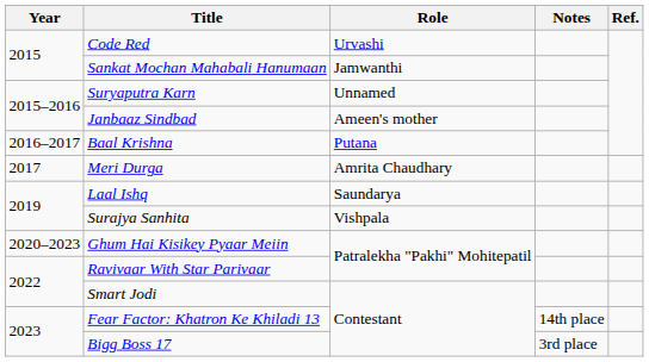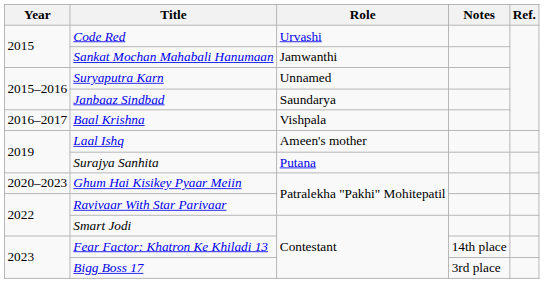 <table class="wikitable sortable">
 <tr>
 <th>Year</th>
 <th>Title</th>
 <th>Role</th>
 <th>Notes</th>
 <th>Ref.</th>
 </tr>
 <tr>
 <td rowspan="2">2015</td>
 <td><em><a href='#'>Code Red</a></em></td>
 <td><a href='#'>Urvashi</a></td>
 <td></td>
 <td rowspan="5"></td>
 </tr>
 <tr>
 <td><em><a href='#'>Sankat Mochan Mahabali Hanumaan</a></em></td>
 <td>Jamwanthi</td>
 <td></td>
 </tr>
 <tr>
 <td rowspan="2">2015–2016</td>
 <td><em><a href='#'>Suryaputra Karn</a></em></td>
 <td>Unnamed</td>
 <td></td>
 </tr>
 <tr>
 <td><em><a href='#'>Janbaaz Sindbad</a></em></td>
-<td>Ameen's mother</td>
+<td>Saundarya</td>
 <td></td>
 </tr>
 <tr>
 <td>2016–2017</td>
 <td><em><a href='#'>Baal Krishna</a></em></td>
-<td><a href='#'>Putana</a></td>
-<td></td>
-</tr>
-<tr>
-<td>2017</td>
-<td><em><a href='#'>Meri Durga</a></em></td>
-<td>Amrita Chaudhary</td>
-<td></td>
+<td>Vishpala</td>
 <td></td>
 </tr>
 <tr>
 <td rowspan="2">2019</td>
 <td><em><a href='#'>Laal Ishq</a></em></td>
-<td>Saundarya</td>
+<td>Ameen's mother</td>
 <td></td>
 <td></td>
 </tr>
 <tr>
 <td><em>Surajya Sanhita</em></td>
-<td>Vishpala</td>
+<td><a href='#'>Putana</a></td>
 <td></td>
 <td></td>
 </tr>
 <tr>
 <td>2020–2023</td>
 <td><em><a href='#'>Ghum Hai Kisikey Pyaar Meiin</a></em></td>
 <td rowspan="2">Patralekha "Pakhi" Mohitepatil</td>
 <td></td>
 <td></td>
 </tr>
 <tr>
 <td rowspan="2">2022</td>
 <td><em><a href='#'>Ravivaar With Star Parivaar</a></em></td>
 <td></td>
 <td></td>
 </tr>
 <tr>
 <td><em>Smart Jodi</em></td>
 <td rowspan="3">Contestant</td>
 <td></td>
 <td></td>
 </tr>
 <tr>
 <td rowspan="2">2023</td>
 <td><em><a href='#'>Fear Factor: Khatron Ke Khiladi 13</a></em></td>
 <td>14th place</td>
 <td></td>
 </tr>
 <tr>
 <td><em><a href='#'>Bigg Boss 17</a></em></td>
 <td>3rd place</td>
 <td></td>
 </tr>
 </table>
